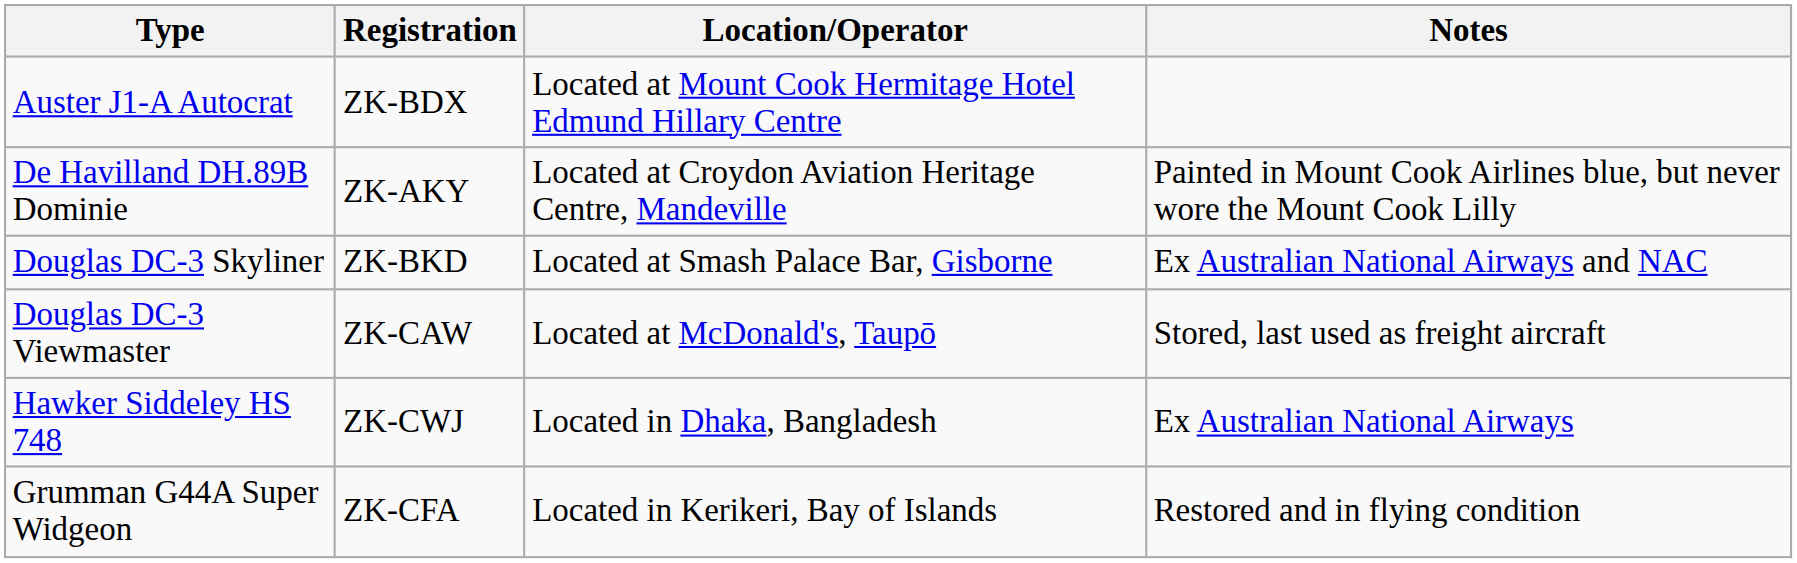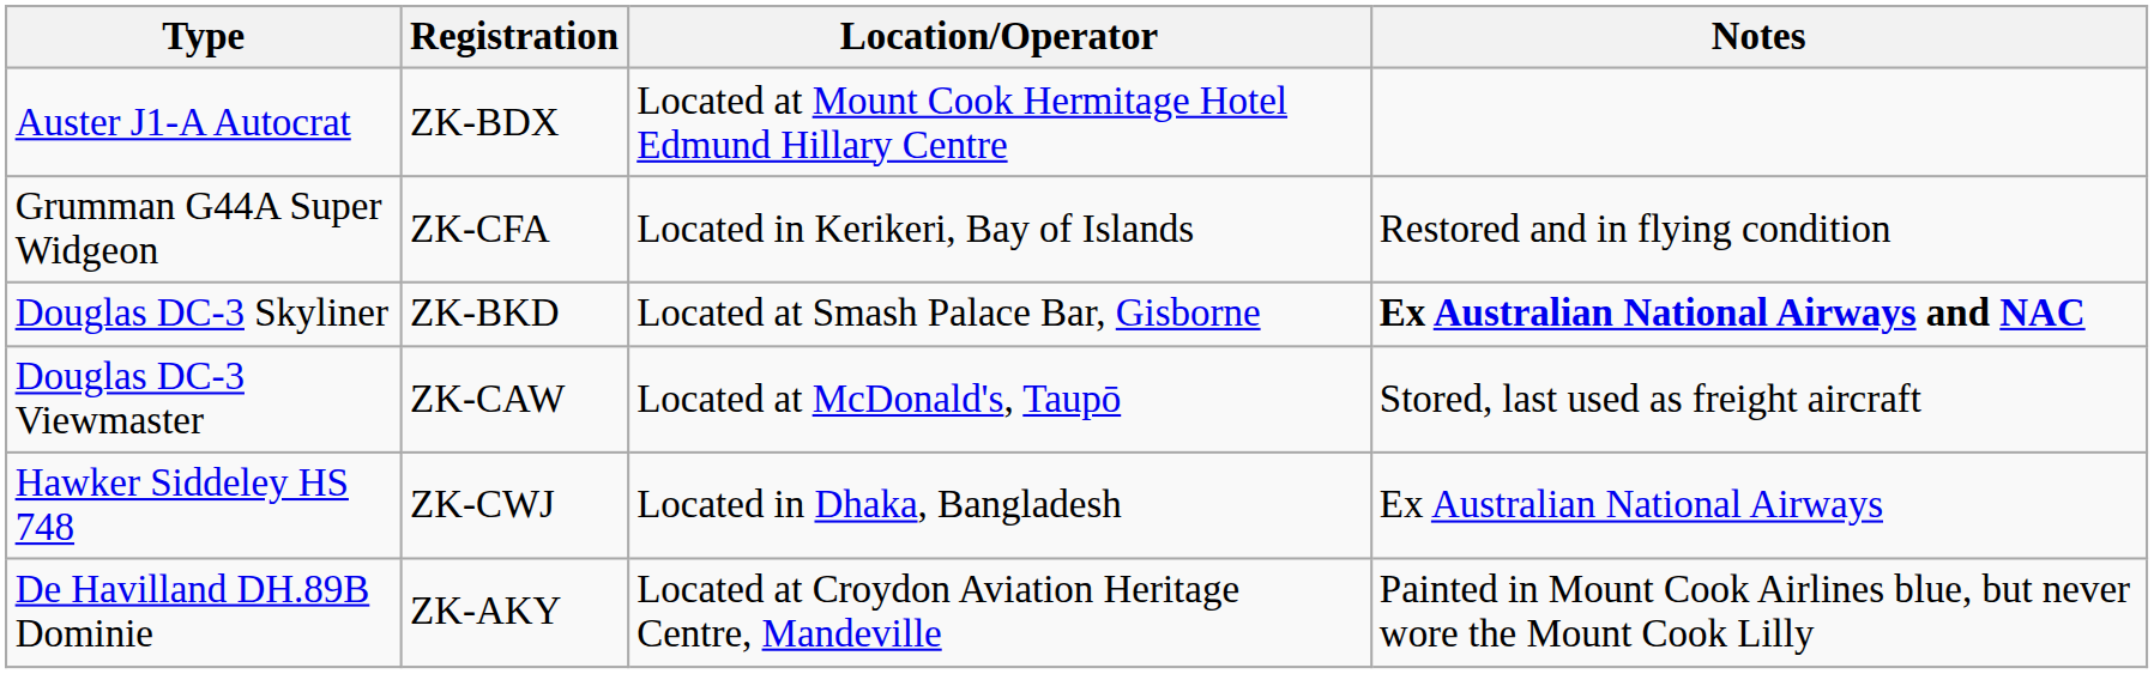 <table class="wikitable sortable">
 <tr>
 <th scope="col">Type</th>
 <th scope="col">Registration</th>
 <th scope="col">Location/Operator</th>
 <th scope="col" class="unsortable">Notes</th>
 </tr>
 <tr>
 <td><a href='#'>Auster J1-A Autocrat</a></td>
 <td>ZK-BDX</td>
 <td>Located at <a href='#'>Mount Cook Hermitage Hotel Edmund Hillary Centre</a></td>
 <td></td>
 </tr>
 <tr>
-<td><a href='#'>De Havilland DH.89B</a> Dominie</td>
-<td>ZK-AKY</td>
-<td>Located at Croydon Aviation Heritage Centre, <a href='#'>Mandeville</a></td>
-<td>Painted in Mount Cook Airlines blue, but never wore the Mount Cook Lilly</td>
+<td>Grumman G44A Super Widgeon</td>
+<td>ZK-CFA</td>
+<td>Located in Kerikeri, Bay of Islands</td>
+<td>Restored and in flying condition</td>
 </tr>
 <tr>
 <td><a href='#'>Douglas DC-3</a> Skyliner</td>
 <td>ZK-BKD</td>
 <td>Located at Smash Palace Bar, <a href='#'>Gisborne</a></td>
-<td>Ex <a href='#'>Australian National Airways</a> and <a href='#'>NAC</a></td>
+<td><strong>Ex <a href='#'>Australian National Airways</a> and <a href='#'>NAC</a></strong></td>
 </tr>
 <tr>
 <td><a href='#'>Douglas DC-3</a> Viewmaster</td>
 <td>ZK-CAW</td>
 <td>Located at <a href='#'>McDonald's</a>, <a href='#'>Taupō</a></td>
 <td>Stored, last used as freight aircraft</td>
 </tr>
 <tr>
 <td><a href='#'>Hawker Siddeley HS 748</a></td>
 <td>ZK-CWJ</td>
 <td>Located in <a href='#'>Dhaka</a>, Bangladesh</td>
 <td>Ex <a href='#'>Australian National Airways</a></td>
 </tr>
 <tr>
-<td>Grumman G44A Super Widgeon</td>
-<td>ZK-CFA</td>
-<td>Located in Kerikeri, Bay of Islands</td>
-<td>Restored and in flying condition</td>
+<td><a href='#'>De Havilland DH.89B</a> Dominie</td>
+<td>ZK-AKY</td>
+<td>Located at Croydon Aviation Heritage Centre, <a href='#'>Mandeville</a></td>
+<td>Painted in Mount Cook Airlines blue, but never wore the Mount Cook Lilly</td>
 </tr>
 </table>
